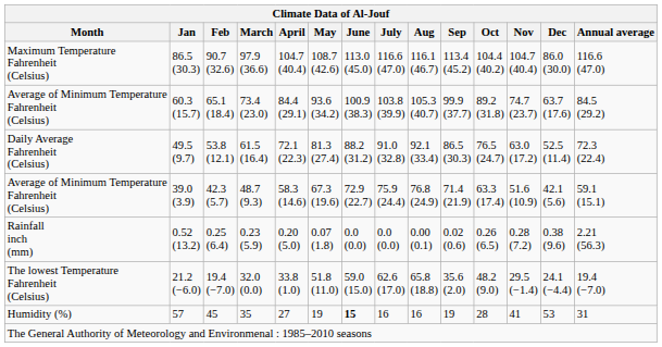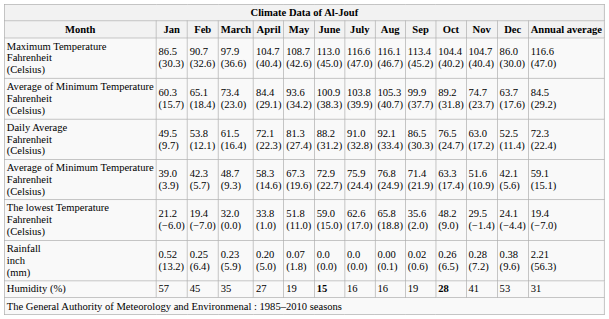 <table class="wikitable">
 <tr>
 <th colspan="14">Climate Data of Al-Jouf</th>
 </tr>
 <tr>
 <th>Month</th>
 <th>Jan</th>
 <th>Feb</th>
 <th>March</th>
 <th>April</th>
 <th>May</th>
 <th>June</th>
 <th>July</th>
 <th>Aug</th>
 <th>Sep</th>
 <th>Oct</th>
 <th>Nov</th>
 <th>Dec</th>
 <th>Annual average</th>
 </tr>
 <tr>
 <td>Maximum Temperature<br>Fahrenheit<br>(Celsius)</td>
 <td>86.5<br>(30.3)</td>
 <td>90.7<br>(32.6)</td>
 <td>97.9<br>(36.6)</td>
 <td>104.7<br>(40.4)</td>
 <td>108.7<br>(42.6)</td>
 <td>113.0<br>(45.0)</td>
 <td>116.6<br>(47.0)</td>
 <td>116.1<br>(46.7)</td>
 <td>113.4<br>(45.2)</td>
 <td>104.4<br>(40.2)</td>
 <td>104.7<br>(40.4)</td>
 <td>86.0<br>(30.0)</td>
 <td>116.6<br>(47.0)</td>
 </tr>
 <tr>
 <td>Average of Minimum Temperature<br>Fahrenheit<br>(Celsius)</td>
 <td>60.3<br>(15.7)</td>
 <td>65.1<br>(18.4)</td>
 <td>73.4<br>(23.0)</td>
 <td>84.4<br>(29.1)</td>
 <td>93.6<br>(34.2)</td>
 <td>100.9<br>(38.3)</td>
 <td>103.8<br>(39.9)</td>
 <td>105.3<br>(40.7)</td>
 <td>99.9<br>(37.7)</td>
 <td>89.2<br>(31.8)</td>
 <td>74.7<br>(23.7)</td>
 <td>63.7<br>(17.6)</td>
 <td>84.5<br>(29.2)</td>
 </tr>
 <tr>
 <td>Daily Average<br>Fahrenheit<br>(Celsius)</td>
 <td>49.5<br>(9.7)</td>
 <td>53.8<br>(12.1)</td>
 <td>61.5<br>(16.4)</td>
 <td>72.1<br>(22.3)</td>
 <td>81.3<br>(27.4)</td>
 <td>88.2<br>(31.2)</td>
 <td>91.0<br>(32.8)</td>
 <td>92.1<br>(33.4)</td>
 <td>86.5<br>(30.3)</td>
 <td>76.5<br>(24.7)</td>
 <td>63.0<br>(17.2)</td>
 <td>52.5<br>(11.4)</td>
 <td>72.3<br>(22.4)</td>
 </tr>
 <tr>
 <td>Average of Minimum Temperature<br>Fahrenheit<br>(Celsius)</td>
 <td>39.0<br>(3.9)</td>
 <td>42.3<br>(5.7)</td>
 <td>48.7<br>(9.3)</td>
 <td>58.3<br>(14.6)</td>
 <td>67.3<br>(19.6)</td>
 <td>72.9<br>(22.7)</td>
 <td>75.9<br>(24.4)</td>
 <td>76.8<br>(24.9)</td>
 <td>71.4<br>(21.9)</td>
 <td>63.3<br>(17.4)</td>
 <td>51.6<br>(10.9)</td>
 <td>42.1<br>(5.6)</td>
 <td>59.1<br>(15.1)</td>
 </tr>
 <tr>
+<td>The lowest Temperature<br>Fahrenheit<br>(Celsius)</td>
+<td>21.2<br>(−6.0)</td>
+<td>19.4<br>(−7.0)</td>
+<td>32.0<br>(0.0)</td>
+<td>33.8<br>(1.0)</td>
+<td>51.8<br>(11.0)</td>
+<td>59.0<br>(15.0)</td>
+<td>62.6<br>(17.0)</td>
+<td>65.8<br>(18.8)</td>
+<td>35.6<br>(2.0)</td>
+<td>48.2<br>(9.0)</td>
+<td>29.5<br>(−1.4)</td>
+<td>24.1<br>(−4.4)</td>
+<td>19.4<br>(−7.0)</td>
+</tr>
+<tr>
 <td>Rainfall<br>inch<br>(mm)</td>
 <td>0.52<br>(13.2)</td>
 <td>0.25<br>(6.4)</td>
 <td>0.23<br>(5.9)</td>
 <td>0.20<br>(5.0)</td>
 <td>0.07<br>(1.8)</td>
 <td>0.0<br>(0.0)</td>
 <td>0.0<br>(0.0)</td>
 <td>0.00<br>(0.1)</td>
 <td>0.02<br>(0.6)</td>
 <td>0.26<br>(6.5)</td>
 <td>0.28<br>(7.2)</td>
 <td>0.38<br>(9.6)</td>
 <td>2.21<br>(56.3)</td>
 </tr>
 <tr>
-<td>The lowest Temperature<br>Fahrenheit<br>(Celsius)</td>
-<td>21.2<br>(−6.0)</td>
-<td>19.4<br>(−7.0)</td>
-<td>32.0<br>(0.0)</td>
-<td>33.8<br>(1.0)</td>
-<td>51.8<br>(11.0)</td>
-<td>59.0<br>(15.0)</td>
-<td>62.6<br>(17.0)</td>
-<td>65.8<br>(18.8)</td>
-<td>35.6<br>(2.0)</td>
-<td>48.2<br>(9.0)</td>
-<td>29.5<br>(−1.4)</td>
-<td>24.1<br>(−4.4)</td>
-<td>19.4<br>(−7.0)</td>
-</tr>
-<tr>
 <td>Humidity (%)</td>
 <td>57</td>
 <td>45</td>
 <td>35</td>
 <td>27</td>
 <td>19</td>
 <td><strong>15</strong></td>
 <td>16</td>
 <td>16</td>
 <td>19</td>
-<td>28</td>
+<td><strong>28</strong></td>
 <td>41</td>
 <td>53</td>
 <td>31</td>
 </tr>
 <tr>
 <td colspan="14">The General Authority of Meteorology and Environmenal : 1985–2010 seasons</td>
 </tr>
 </table>
